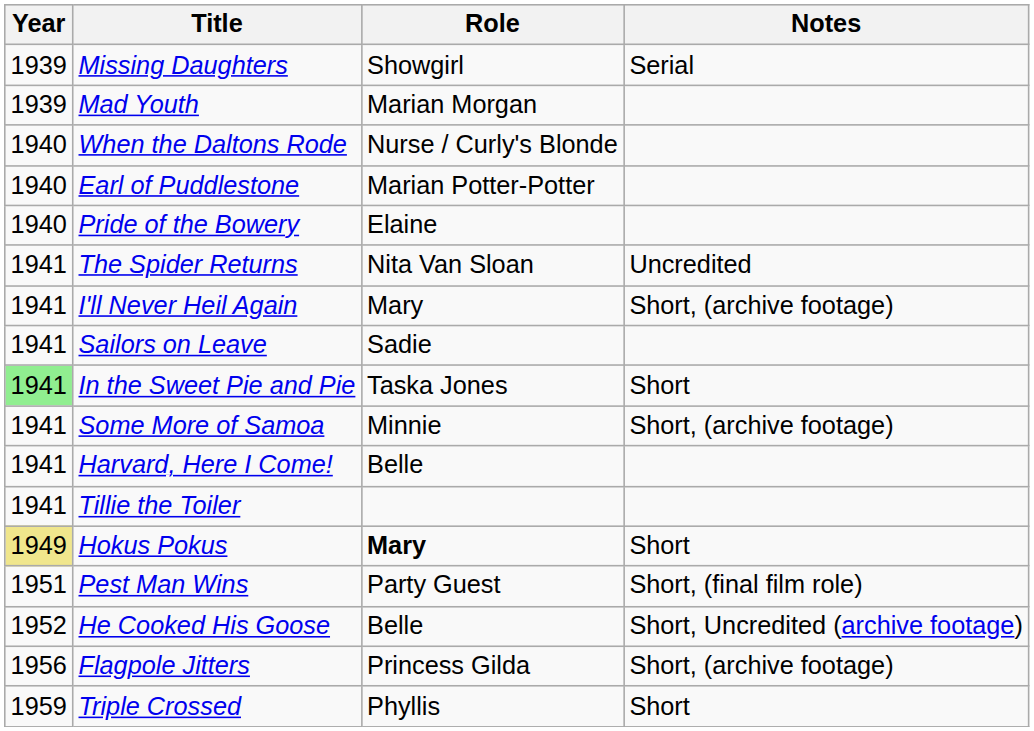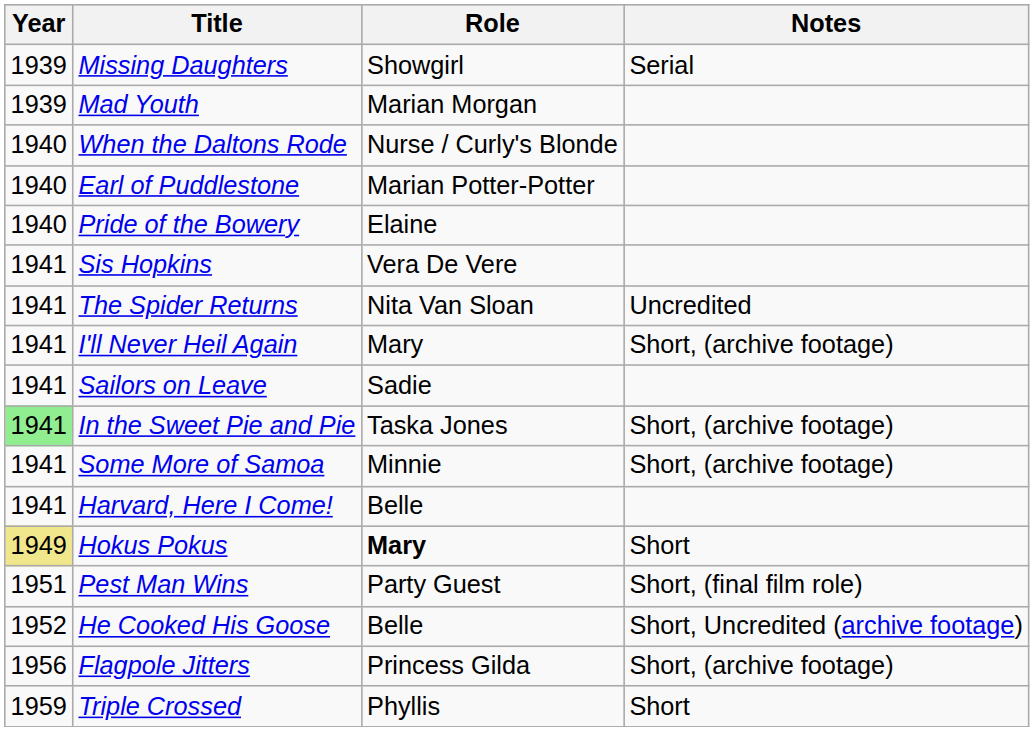 <table class="wikitable">
 <tr>
 <th>Year</th>
 <th>Title</th>
 <th>Role</th>
 <th>Notes</th>
 </tr>
 <tr>
 <td>1939</td>
 <td><em><a href='#'>Missing Daughters</a></em></td>
 <td>Showgirl</td>
 <td>Serial</td>
 </tr>
 <tr>
 <td>1939</td>
 <td><em><a href='#'>Mad Youth</a></em></td>
 <td>Marian Morgan</td>
 <td></td>
 </tr>
 <tr>
 <td>1940</td>
 <td><em><a href='#'>When the Daltons Rode</a></em></td>
 <td>Nurse / Curly's Blonde</td>
 <td></td>
 </tr>
 <tr>
 <td>1940</td>
 <td><em><a href='#'>Earl of Puddlestone</a></em></td>
 <td>Marian Potter-Potter</td>
 <td></td>
 </tr>
 <tr>
 <td>1940</td>
 <td><em><a href='#'>Pride of the Bowery</a></em></td>
 <td>Elaine</td>
 <td></td>
 </tr>
 <tr>
 <td>1941</td>
+<td><em><a href='#'>Sis Hopkins</a></em></td>
+<td>Vera De Vere</td>
+<td></td>
+</tr>
+<tr>
+<td>1941</td>
 <td><em><a href='#'>The Spider Returns</a></em></td>
 <td>Nita Van Sloan</td>
 <td>Uncredited</td>
 </tr>
 <tr>
 <td>1941</td>
 <td><em><a href='#'>I'll Never Heil Again</a></em></td>
 <td>Mary</td>
 <td>Short, (archive footage)</td>
 </tr>
 <tr>
 <td>1941</td>
 <td><em><a href='#'>Sailors on Leave</a></em></td>
 <td>Sadie</td>
 <td></td>
 </tr>
 <tr>
 <td style="background: lightgreen;">1941</td>
 <td><em><a href='#'>In the Sweet Pie and Pie</a></em></td>
 <td>Taska Jones</td>
-<td>Short</td>
+<td>Short, (archive footage)</td>
 </tr>
 <tr>
 <td>1941</td>
 <td><em><a href='#'>Some More of Samoa</a></em></td>
 <td>Minnie</td>
 <td>Short, (archive footage)</td>
 </tr>
 <tr>
 <td>1941</td>
 <td><em><a href='#'>Harvard, Here I Come!</a></em></td>
 <td>Belle</td>
-<td></td>
-</tr>
-<tr>
-<td>1941</td>
-<td><em><a href='#'>Tillie the Toiler</a></em></td>
-<td></td>
 <td></td>
 </tr>
 <tr>
 <td style="background: khaki;">1949</td>
 <td><em><a href='#'>Hokus Pokus</a></em></td>
 <td><strong>Mary</strong></td>
 <td>Short</td>
 </tr>
 <tr>
 <td>1951</td>
 <td><em><a href='#'>Pest Man Wins</a></em></td>
 <td>Party Guest</td>
 <td>Short, (final film role)</td>
 </tr>
 <tr>
 <td>1952</td>
 <td><em><a href='#'>He Cooked His Goose</a></em></td>
 <td>Belle</td>
 <td>Short, Uncredited (<a href='#'>archive footage</a>)</td>
 </tr>
 <tr>
 <td>1956</td>
 <td><em><a href='#'>Flagpole Jitters</a></em></td>
 <td>Princess Gilda</td>
 <td>Short, (archive footage)</td>
 </tr>
 <tr>
 <td>1959</td>
 <td><em><a href='#'>Triple Crossed</a></em></td>
 <td>Phyllis</td>
 <td>Short</td>
 </tr>
 </table>
